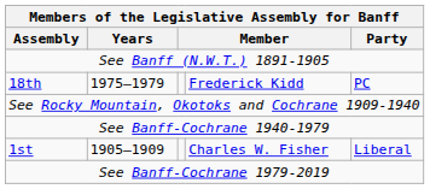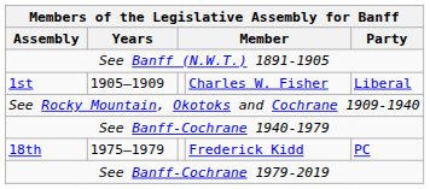 <table class="wikitable collapsible">
 <tr>
 <th colspan=5>Members of the Legislative Assembly for Banff</th>
 </tr>
 <tr>
 <th>Assembly</th>
 <th>Years</th>
 <th colspan="2">Member</th>
 <th>Party</th>
 </tr>
 <tr>
 <td align="center" colspan=5><em>See <a href='#'>Banff (N.W.T.)</a> 1891-1905</em></td>
 </tr>
 <tr>
-<td><a href='#'>18th</a></td>
-<td>1975–1979</td>
+<td><a href='#'>1st</a></td>
+<td>1905–1909</td>
 <td></td>
-<td><a href='#'>Frederick Kidd</a></td>
-<td><a href='#'>PC</a></td>
+<td><a href='#'>Charles W. Fisher</a></td>
+<td><a href='#'>Liberal</a></td>
 </tr>
 <tr>
 <td align="center" colspan=5><em>See <a href='#'>Rocky Mountain</a>, <a href='#'>Okotoks</a> and <a href='#'>Cochrane</a> 1909-1940</em></td>
 </tr>
 <tr>
 <td align="center" colspan=5><em>See <a href='#'>Banff-Cochrane</a> 1940-1979</em></td>
 </tr>
 <tr>
-<td><a href='#'>1st</a></td>
-<td>1905–1909</td>
+<td><a href='#'>18th</a></td>
+<td>1975–1979</td>
 <td></td>
-<td><a href='#'>Charles W. Fisher</a></td>
-<td><a href='#'>Liberal</a></td>
+<td><a href='#'>Frederick Kidd</a></td>
+<td><a href='#'>PC</a></td>
 </tr>
 <tr>
 <td align="center" colspan=5><em>See <a href='#'>Banff-Cochrane</a> 1979-2019</em></td>
 </tr>
 </table>
